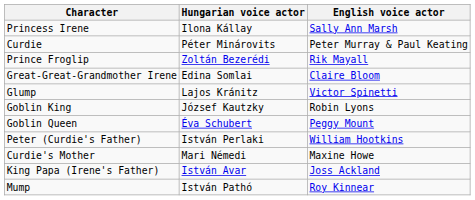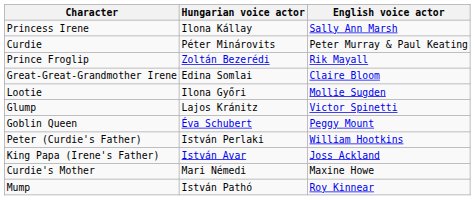 <table class="wikitable">
 <tr>
 <th>Character</th>
 <th>Hungarian voice actor</th>
 <th>English voice actor</th>
 </tr>
 <tr>
 <td>Princess Irene</td>
 <td>Ilona Kállay</td>
 <td><a href='#'>Sally Ann Marsh</a></td>
 </tr>
 <tr>
 <td>Curdie</td>
 <td>Péter Minárovits</td>
 <td>Peter Murray & Paul Keating</td>
 </tr>
 <tr>
 <td>Prince Froglip</td>
 <td><a href='#'>Zoltán Bezerédi</a></td>
 <td><a href='#'>Rik Mayall</a></td>
 </tr>
 <tr>
 <td>Great-Great-Grandmother Irene</td>
 <td>Edina Somlai</td>
 <td><a href='#'>Claire Bloom</a></td>
 </tr>
 <tr>
+<td>Lootie</td>
+<td>Ilona Győri</td>
+<td><a href='#'>Mollie Sugden</a></td>
+</tr>
+<tr>
 <td>Glump</td>
 <td>Lajos Kránitz</td>
 <td><a href='#'>Victor Spinetti</a></td>
-</tr>
-<tr>
-<td>Goblin King</td>
-<td>József Kautzky</td>
-<td>Robin Lyons</td>
 </tr>
 <tr>
 <td>Goblin Queen</td>
 <td><a href='#'>Éva Schubert</a></td>
 <td><a href='#'>Peggy Mount</a></td>
 </tr>
 <tr>
 <td>Peter (Curdie's Father)</td>
 <td>István Perlaki</td>
 <td><a href='#'>William Hootkins</a></td>
 </tr>
 <tr>
+<td>King Papa (Irene's Father)</td>
+<td><a href='#'>István Avar</a></td>
+<td><a href='#'>Joss Ackland</a></td>
+</tr>
+<tr>
 <td>Curdie's Mother</td>
 <td>Mari Némedi</td>
 <td>Maxine Howe</td>
-</tr>
-<tr>
-<td>King Papa (Irene's Father)</td>
-<td><a href='#'>István Avar</a></td>
-<td><a href='#'>Joss Ackland</a></td>
 </tr>
 <tr>
 <td>Mump</td>
 <td>István Pathó</td>
 <td><a href='#'>Roy Kinnear</a></td>
 </tr>
 </table>
